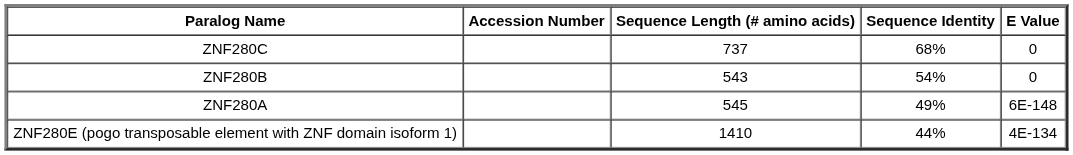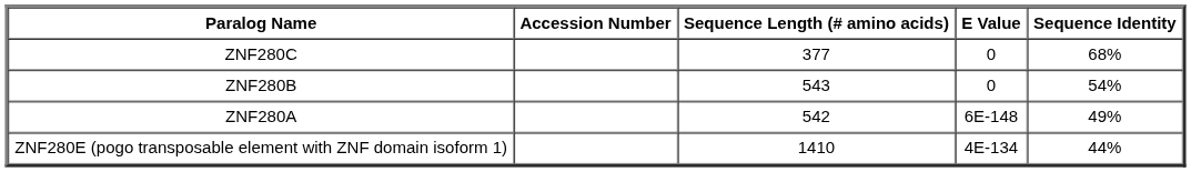 <table border="3" align="center" style="text-align:center" cellpadding="5" cellspacing="0">
 <tr>
 <th>Paralog Name</th>
 <th>Accession Number</th>
 <th>Sequence Length (# amino acids)</th>
+<th>E Value</th>
 <th>Sequence Identity</th>
-<th>E Value</th>
 </tr>
 <tr>
 <td>ZNF280C</td>
 <td></td>
-<td>737</td>
+<td>377</td>
+<td>0</td>
 <td>68%</td>
-<td>0</td>
 </tr>
 <tr>
 <td>ZNF280B</td>
 <td></td>
 <td>543</td>
+<td>0</td>
 <td>54%</td>
-<td>0</td>
 </tr>
 <tr>
 <td>ZNF280A</td>
 <td></td>
-<td>545</td>
+<td>542</td>
+<td>6E-148</td>
 <td>49%</td>
-<td>6E-148</td>
 </tr>
 <tr>
 <td>ZNF280E (pogo transposable element with ZNF domain isoform 1)</td>
 <td></td>
 <td>1410</td>
+<td>4E-134</td>
 <td>44%</td>
-<td>4E-134</td>
 </tr>
 </table>
